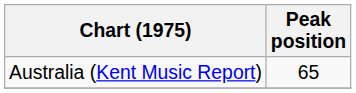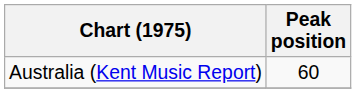 <table class="wikitable sortable">
 <tr>
 <th align="left">Chart (1975)</th>
 <th align="center">Peak<br>position</th>
 </tr>
 <tr>
 <td align="left">Australia (<a href='#'>Kent Music Report</a>)</td>
-<td align="center">65</td>
+<td align="center">60</td>
 </tr>
 <tr>
 </tr>
 </table>
